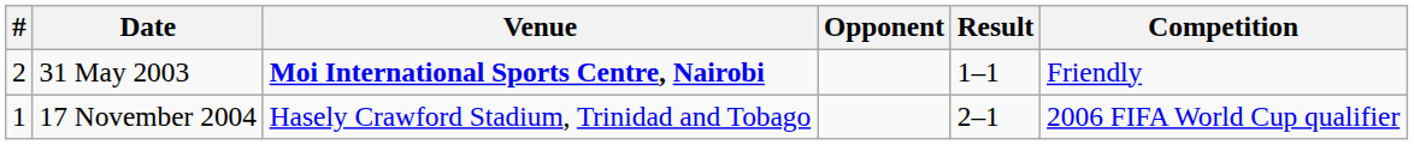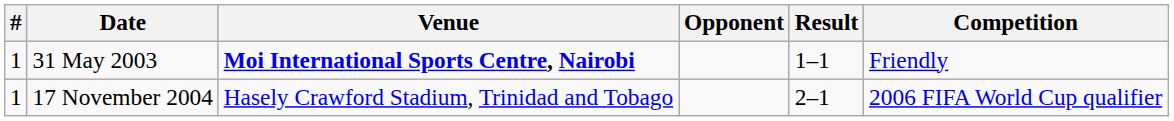 <table class="wikitable">
 <tr>
 <th>#</th>
 <th>Date</th>
 <th>Venue</th>
 <th>Opponent</th>
 <th>Result</th>
 <th>Competition</th>
 </tr>
 <tr>
-<td>2</td>
+<td>1</td>
 <td>31 May 2003</td>
 <td><strong><a href='#'>Moi International Sports Centre</a>, <a href='#'>Nairobi</a></strong></td>
 <td></td>
 <td>1–1</td>
 <td><a href='#'>Friendly</a></td>
 </tr>
 <tr>
 <td>1</td>
 <td>17 November 2004</td>
 <td><a href='#'>Hasely Crawford Stadium</a>, <a href='#'>Trinidad and Tobago</a></td>
 <td></td>
 <td>2–1</td>
 <td><a href='#'>2006 FIFA World Cup qualifier</a></td>
 </tr>
 </table>
